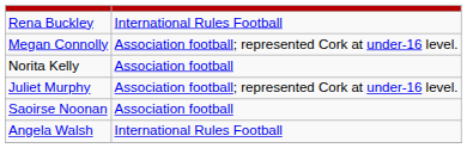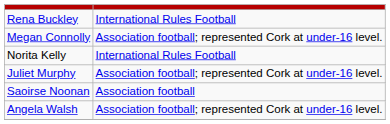 <table class="wikitable collapsible" border="1">
 <tr>
 <th style= background:#B60000;color:white;></th>
 <th style= background:#B60000;color:white;></th>
 </tr>
 <tr>
 <td><a href='#'>Rena Buckley</a></td>
 <td><a href='#'>International Rules Football</a></td>
 </tr>
 <tr>
 <td><a href='#'>Megan Connolly</a></td>
 <td><a href='#'>Association football</a>; represented Cork at <a href='#'>under-16</a> level.</td>
 </tr>
 <tr>
 <td>Norita Kelly</td>
-<td><a href='#'>Association football</a></td>
+<td><a href='#'>International Rules Football</a></td>
 </tr>
 <tr>
 <td><a href='#'>Juliet Murphy</a></td>
 <td><a href='#'>Association football</a>; represented Cork at <a href='#'>under-16</a> level.</td>
 </tr>
 <tr>
 <td><a href='#'>Saoirse Noonan</a></td>
 <td><a href='#'>Association football</a></td>
 </tr>
 <tr>
 <td><a href='#'>Angela Walsh</a></td>
-<td><a href='#'>International Rules Football</a></td>
+<td><a href='#'>Association football</a>; represented Cork at <a href='#'>under-16</a> level.</td>
 </tr>
 <tr>
 </tr>
 </table>
